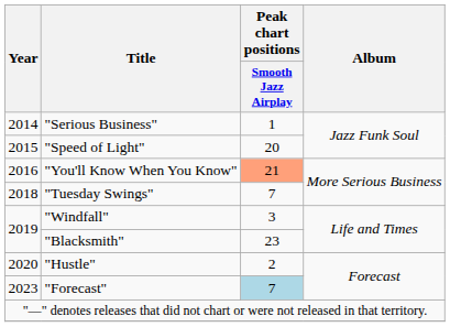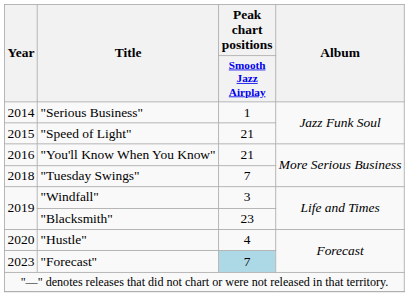 <table class="wikitable" style="text-align:center";>
 <tr>
 <th rowspan="2">Year</th>
 <th rowspan="2">Title</th>
 <th colspan="1">Peak chart positions</th>
 <th rowspan="2">Album</th>
 </tr>
 <tr style="font-size:smaller;">
 <th style="width:50px;"><a href='#'>Smooth Jazz<br>Airplay</a><br></th>
 </tr>
 <tr>
 <td>2014</td>
 <td align="left">"Serious Business"</td>
 <td>1</td>
 <td rowspan="2"><em>Jazz Funk Soul</em></td>
 </tr>
 <tr>
 <td>2015</td>
 <td align="left">"Speed of Light"</td>
-<td>20</td>
+<td>21</td>
 </tr>
 <tr>
 <td>2016</td>
 <td align="left">"You'll Know When You Know"</td>
-<td style="background: lightsalmon;">21</td>
+<td>21</td>
 <td rowspan="2"><em>More Serious Business</em></td>
 </tr>
 <tr>
 <td>2018</td>
 <td align="left">"Tuesday Swings"</td>
 <td>7</td>
 </tr>
 <tr>
 <td rowspan="2">2019</td>
 <td align="left">"Windfall"</td>
 <td>3</td>
 <td rowspan="2"><em>Life and Times</em></td>
 </tr>
 <tr>
 <td align="left">"Blacksmith"</td>
 <td>23</td>
 </tr>
 <tr>
 <td>2020</td>
 <td align="left">"Hustle"</td>
-<td>2</td>
+<td>4</td>
 <td rowspan="2"><em>Forecast</em></td>
 </tr>
 <tr>
 <td>2023</td>
 <td align="left">"Forecast"</td>
 <td style="background: lightblue;">7</td>
 </tr>
 <tr>
 <td colspan="4" style="font-size:90%">"—" denotes releases that did not chart or were not released in that territory.</td>
 </tr>
 <tr>
 </tr>
 </table>
